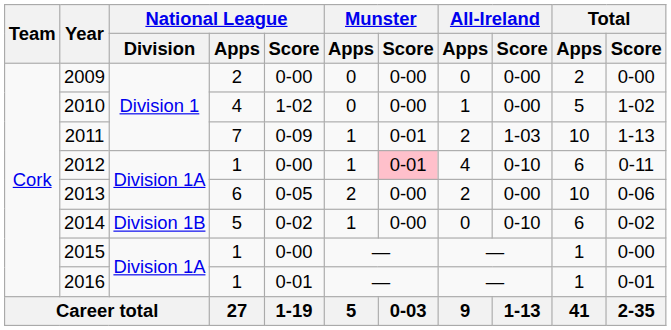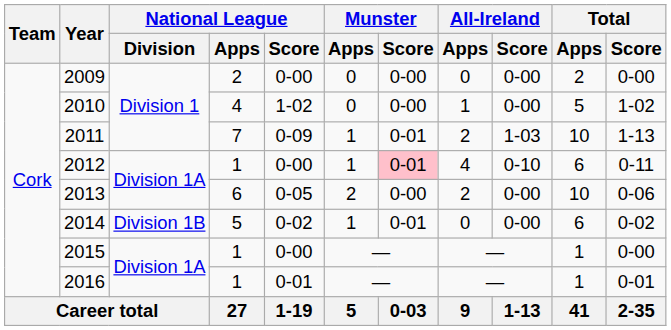 <table class="wikitable" style="text-align:center">
 <tr>
 <th rowspan="2">Team</th>
 <th rowspan="2">Year</th>
 <th colspan="3"><a href='#'>National League</a></th>
 <th colspan="2"><a href='#'>Munster</a></th>
 <th colspan="2"><a href='#'>All-Ireland</a></th>
 <th colspan="2">Total</th>
 </tr>
 <tr>
 <th>Division</th>
 <th>Apps</th>
 <th>Score</th>
 <th>Apps</th>
 <th>Score</th>
 <th>Apps</th>
 <th>Score</th>
 <th>Apps</th>
 <th>Score</th>
 </tr>
 <tr>
 <td rowspan="8"><a href='#'>Cork</a></td>
 <td>2009</td>
 <td rowspan="3"><a href='#'>Division 1</a></td>
 <td>2</td>
 <td>0-00</td>
 <td>0</td>
 <td>0-00</td>
 <td>0</td>
 <td>0-00</td>
 <td>2</td>
 <td>0-00</td>
 </tr>
 <tr>
 <td>2010</td>
 <td>4</td>
 <td>1-02</td>
 <td>0</td>
 <td>0-00</td>
 <td>1</td>
 <td>0-00</td>
 <td>5</td>
 <td>1-02</td>
 </tr>
 <tr>
 <td>2011</td>
 <td>7</td>
 <td>0-09</td>
 <td>1</td>
 <td>0-01</td>
 <td>2</td>
 <td>1-03</td>
 <td>10</td>
 <td>1-13</td>
 </tr>
 <tr>
 <td>2012</td>
 <td rowspan="2"><a href='#'>Division 1A</a></td>
 <td>1</td>
 <td>0-00</td>
 <td>1</td>
 <td style="background: pink;">0-01</td>
 <td>4</td>
 <td>0-10</td>
 <td>6</td>
 <td>0-11</td>
 </tr>
 <tr>
 <td>2013</td>
 <td>6</td>
 <td>0-05</td>
 <td>2</td>
 <td>0-00</td>
 <td>2</td>
 <td>0-00</td>
 <td>10</td>
 <td>0-06</td>
 </tr>
 <tr>
 <td>2014</td>
 <td rowspan="1"><a href='#'>Division 1B</a></td>
 <td>5</td>
 <td>0-02</td>
 <td>1</td>
+<td>0-01</td>
+<td>0</td>
 <td>0-00</td>
-<td>0</td>
-<td>0-10</td>
 <td>6</td>
 <td>0-02</td>
 </tr>
 <tr>
 <td>2015</td>
 <td rowspan="2"><a href='#'>Division 1A</a></td>
 <td>1</td>
 <td>0-00</td>
 <td colspan=2>—</td>
 <td colspan=2>—</td>
 <td>1</td>
 <td>0-00</td>
 </tr>
 <tr>
 <td>2016</td>
 <td>1</td>
 <td>0-01</td>
 <td colspan=2>—</td>
 <td colspan=2>—</td>
 <td>1</td>
 <td>0-01</td>
 </tr>
 <tr>
 <th colspan="3">Career total</th>
 <th>27</th>
 <th>1-19</th>
 <th>5</th>
 <th>0-03</th>
 <th>9</th>
 <th>1-13</th>
 <th>41</th>
 <th>2-35</th>
 </tr>
 </table>
